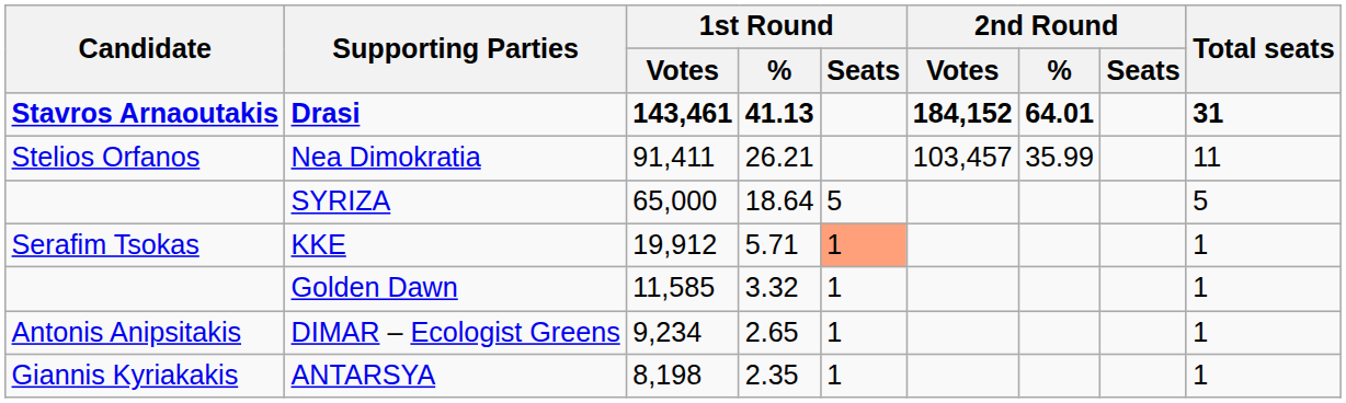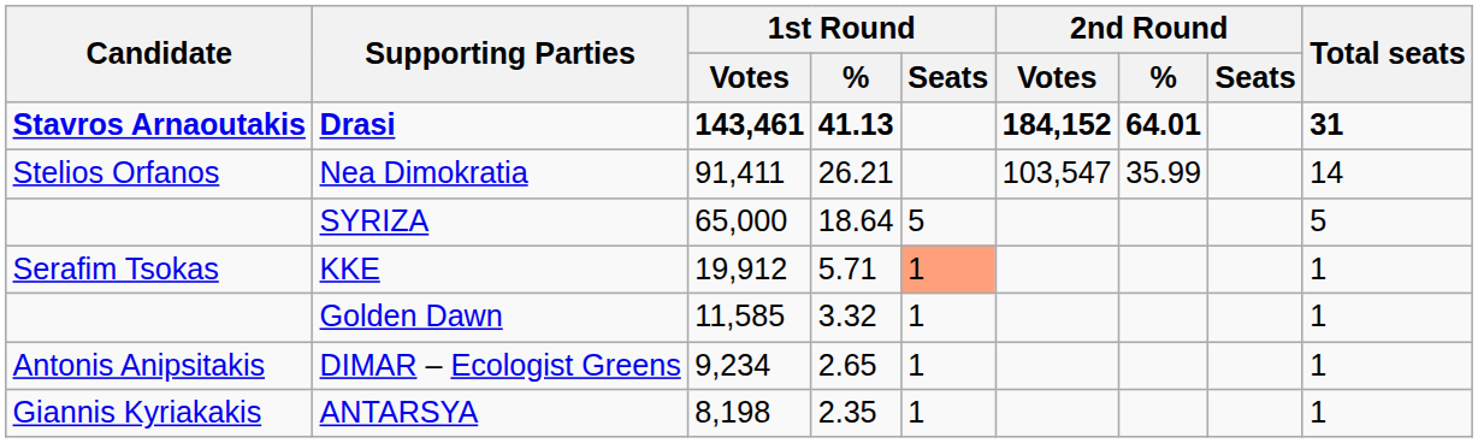 <table class=wikitable>
 <tr>
 <th rowspan=2>Candidate</th>
 <th rowspan=2>Supporting Parties</th>
 <th colspan=3>1st Round</th>
 <th colspan=3>2nd Round</th>
 <th rowspan=2>Total seats</th>
 </tr>
 <tr>
 <th>Votes</th>
 <th>%</th>
 <th>Seats</th>
 <th>Votes</th>
 <th>%</th>
 <th>Seats</th>
 </tr>
 <tr style="font-weight: bold">
 <td><a href='#'>Stavros Arnaoutakis</a></td>
 <td><a href='#'>Drasi</a></td>
 <td>143,461</td>
 <td>41.13</td>
 <td></td>
 <td>184,152</td>
 <td>64.01</td>
 <td></td>
 <td>31</td>
 </tr>
 <tr>
 <td><a href='#'>Stelios Orfanos</a></td>
 <td><a href='#'>Nea Dimokratia</a></td>
 <td>91,411</td>
 <td>26.21</td>
 <td></td>
-<td>103,457</td>
+<td>103,547</td>
 <td>35.99</td>
 <td></td>
-<td>11</td>
+<td>14</td>
 </tr>
 <tr>
 <td></td>
 <td><a href='#'>SYRIZA</a></td>
 <td>65,000</td>
 <td>18.64</td>
 <td>5</td>
 <td></td>
 <td></td>
 <td></td>
 <td>5</td>
 </tr>
 <tr>
 <td><a href='#'>Serafim Tsokas</a></td>
 <td><a href='#'>KKE</a></td>
 <td>19,912</td>
 <td>5.71</td>
 <td style="background: lightsalmon;">1</td>
 <td></td>
 <td></td>
 <td></td>
 <td>1</td>
 </tr>
 <tr>
 <td></td>
 <td><a href='#'>Golden Dawn</a></td>
 <td>11,585</td>
 <td>3.32</td>
 <td>1</td>
 <td></td>
 <td></td>
 <td></td>
 <td>1</td>
 </tr>
 <tr>
 <td><a href='#'>Antonis Anipsitakis</a></td>
 <td><a href='#'>DIMAR</a> – <a href='#'>Ecologist Greens</a></td>
 <td>9,234</td>
 <td>2.65</td>
 <td>1</td>
 <td></td>
 <td></td>
 <td></td>
 <td>1</td>
 </tr>
 <tr>
 <td><a href='#'>Giannis Kyriakakis</a></td>
 <td><a href='#'>ANTARSYA</a></td>
 <td>8,198</td>
 <td>2.35</td>
 <td>1</td>
 <td></td>
 <td></td>
 <td></td>
 <td>1</td>
 </tr>
 </table>
